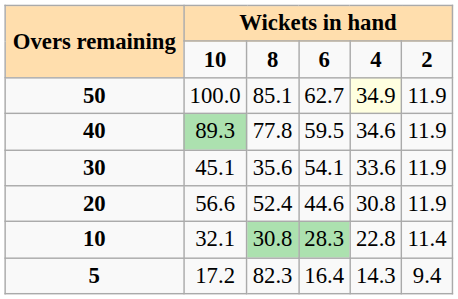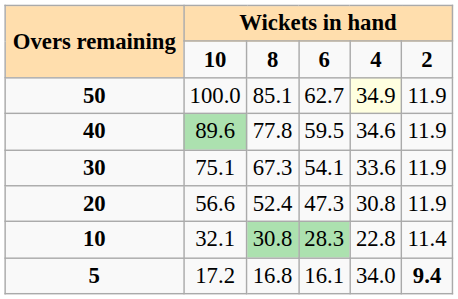 <table class="wikitable" style="float: right; margin: 1em 1em 1em 1em; text-align:center; width:25%;">
 <tr>
 <th rowspan="2" style="background: #ffdead;">Overs remaining</th>
 <th colspan="5" style="background: #ffdead;">Wickets in hand</th>
 </tr>
 <tr>
 <td><strong>10</strong></td>
 <td><strong>8</strong></td>
 <td><strong>6</strong></td>
 <td><strong>4</strong></td>
 <td><strong>2</strong></td>
 </tr>
 <tr>
 <td><strong>50</strong></td>
 <td>100.0</td>
 <td>85.1</td>
 <td>62.7</td>
 <td style="background: lightyellow;">34.9</td>
 <td>11.9</td>
 </tr>
 <tr>
 <td><strong>40</strong></td>
-<td style="background: #ACE1AF;">89.3</td>
+<td style="background: #ACE1AF;">89.6</td>
 <td>77.8</td>
 <td>59.5</td>
 <td>34.6</td>
 <td>11.9</td>
 </tr>
 <tr>
 <td><strong>30</strong></td>
-<td>45.1</td>
-<td>35.6</td>
+<td>75.1</td>
+<td>67.3</td>
 <td>54.1</td>
 <td>33.6</td>
 <td>11.9</td>
 </tr>
 <tr>
 <td><strong>20</strong></td>
 <td>56.6</td>
 <td>52.4</td>
-<td>44.6</td>
+<td>47.3</td>
 <td>30.8</td>
 <td>11.9</td>
 </tr>
 <tr>
 <td><strong>10</strong></td>
 <td>32.1</td>
 <td style="background: #ACE1AF;">30.8</td>
 <td style="background: #ACE1AF;">28.3</td>
 <td>22.8</td>
 <td>11.4</td>
 </tr>
 <tr>
 <td><strong>5</strong></td>
 <td>17.2</td>
-<td>82.3</td>
-<td>16.4</td>
-<td>14.3</td>
-<td>9.4</td>
+<td>16.8</td>
+<td>16.1</td>
+<td>34.0</td>
+<td><strong>9.4</strong></td>
 </tr>
 </table>
